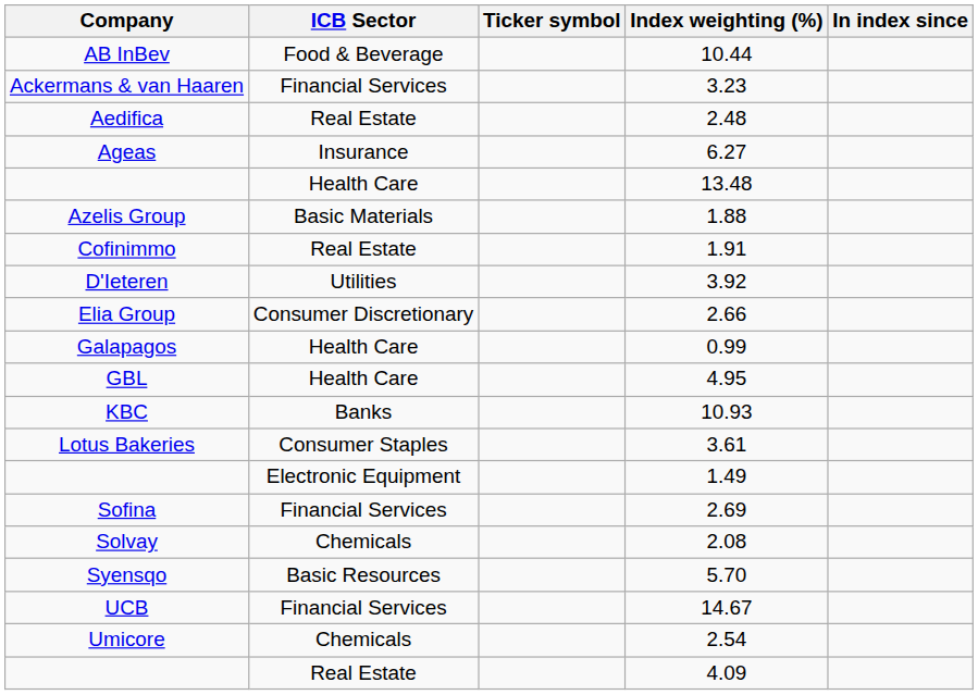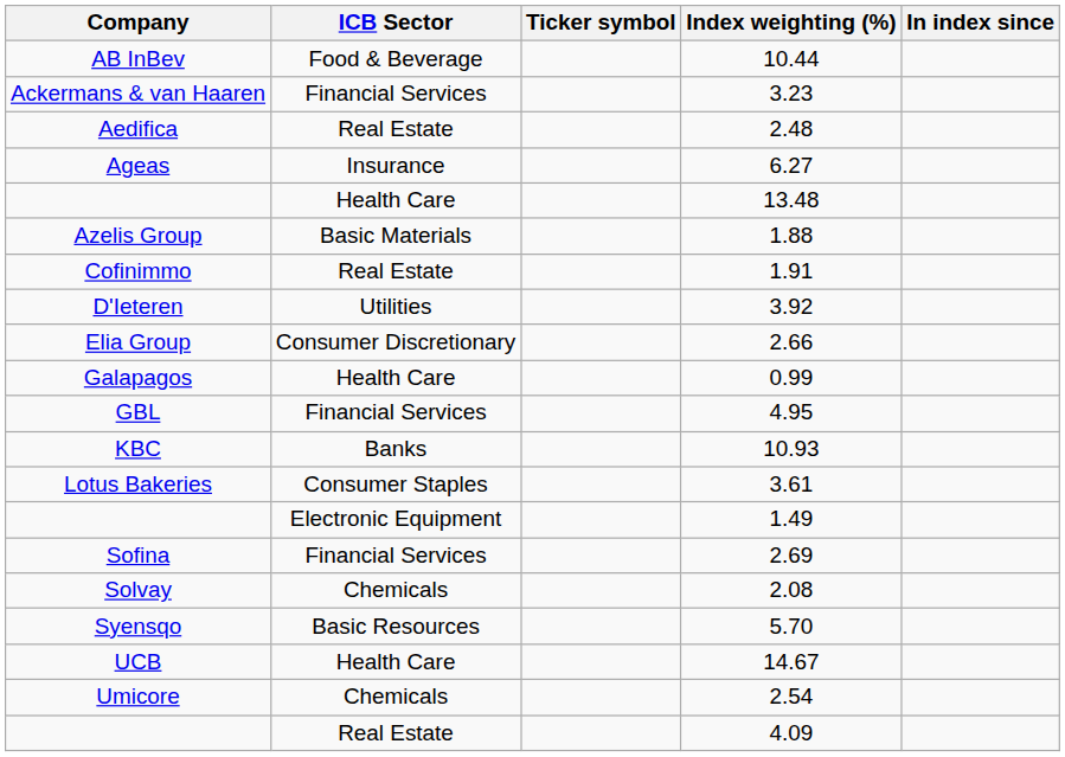 <table class="wikitable sortable" style="text-align: center;" cellpadding=2 cellspacing=2>
 <tr>
 <th>Company</th>
 <th><a href='#'>ICB</a> Sector</th>
 <th>Ticker symbol</th>
 <th>Index weighting (%)</th>
 <th>In index since</th>
 </tr>
 <tr>
 <td><a href='#'>AB InBev</a></td>
 <td>Food & Beverage</td>
 <td></td>
 <td>10.44</td>
 <td></td>
 </tr>
 <tr>
 <td><a href='#'>Ackermans & van Haaren</a></td>
 <td>Financial Services</td>
 <td></td>
 <td>3.23</td>
 <td></td>
 </tr>
 <tr>
 <td><a href='#'>Aedifica</a></td>
 <td>Real Estate</td>
 <td></td>
 <td>2.48</td>
 <td></td>
 </tr>
 <tr>
 <td><a href='#'>Ageas</a></td>
 <td>Insurance</td>
 <td></td>
 <td>6.27</td>
 <td></td>
 </tr>
 <tr>
 <td></td>
 <td>Health Care</td>
 <td></td>
 <td>13.48</td>
 <td></td>
 </tr>
 <tr>
 <td><a href='#'>Azelis Group</a></td>
 <td>Basic Materials</td>
 <td></td>
 <td>1.88</td>
 <td></td>
 </tr>
 <tr>
 <td><a href='#'>Cofinimmo</a></td>
 <td>Real Estate</td>
 <td></td>
 <td>1.91</td>
 <td></td>
 </tr>
 <tr>
 <td><a href='#'>D'Ieteren</a></td>
 <td>Utilities</td>
 <td></td>
 <td>3.92</td>
 <td></td>
 </tr>
 <tr>
 <td><a href='#'>Elia Group</a></td>
 <td>Consumer Discretionary</td>
 <td></td>
 <td>2.66</td>
 <td></td>
 </tr>
 <tr>
 <td><a href='#'>Galapagos</a></td>
 <td>Health Care</td>
 <td></td>
 <td>0.99</td>
 <td></td>
 </tr>
 <tr>
 <td><a href='#'>GBL</a></td>
-<td>Health Care</td>
+<td>Financial Services</td>
 <td></td>
 <td>4.95</td>
 <td></td>
 </tr>
 <tr>
 <td><a href='#'>KBC</a></td>
 <td>Banks</td>
 <td></td>
 <td>10.93</td>
 <td></td>
 </tr>
 <tr>
 <td><a href='#'>Lotus Bakeries</a></td>
 <td>Consumer Staples</td>
 <td></td>
 <td>3.61</td>
 <td></td>
 </tr>
 <tr>
 <td></td>
 <td>Electronic Equipment</td>
 <td></td>
 <td>1.49</td>
 <td></td>
 </tr>
 <tr>
 <td><a href='#'>Sofina</a></td>
 <td>Financial Services</td>
 <td></td>
 <td>2.69</td>
 <td></td>
 </tr>
 <tr>
 <td><a href='#'>Solvay</a></td>
 <td>Chemicals</td>
 <td></td>
 <td>2.08</td>
 <td></td>
 </tr>
 <tr>
 <td><a href='#'>Syensqo</a></td>
 <td>Basic Resources</td>
 <td></td>
 <td>5.70</td>
 <td></td>
 </tr>
 <tr>
 <td><a href='#'>UCB</a></td>
-<td>Financial Services</td>
+<td>Health Care</td>
 <td></td>
 <td>14.67</td>
 <td></td>
 </tr>
 <tr>
 <td><a href='#'>Umicore</a></td>
 <td>Chemicals</td>
 <td></td>
 <td>2.54</td>
 <td></td>
 </tr>
 <tr>
 <td></td>
 <td>Real Estate</td>
 <td></td>
 <td>4.09</td>
 <td></td>
 </tr>
 </table>
